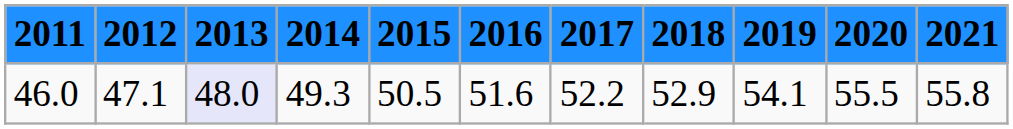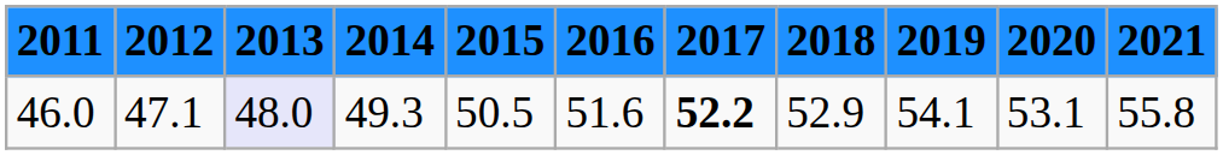 <table class="wikitable" border="1">
 <tr align="center" style="background:#1e90ff;">
 <td><strong>2011</strong></td>
 <td><strong>2012</strong></td>
 <td><strong>2013</strong></td>
 <td><strong>2014</strong></td>
 <td><strong>2015</strong></td>
 <td><strong>2016</strong></td>
 <td><strong>2017</strong></td>
 <td><strong>2018</strong></td>
 <td><strong>2019</strong></td>
 <td><strong>2020</strong></td>
 <td><strong>2021</strong></td>
 </tr>
 <tr>
 <td>46.0</td>
 <td>47.1</td>
 <td style="background: lavender;">48.0</td>
 <td>49.3</td>
 <td>50.5</td>
 <td>51.6</td>
-<td>52.2</td>
+<td><strong>52.2</strong></td>
 <td>52.9</td>
 <td>54.1</td>
-<td>55.5</td>
+<td>53.1</td>
 <td>55.8</td>
 </tr>
 </table>
